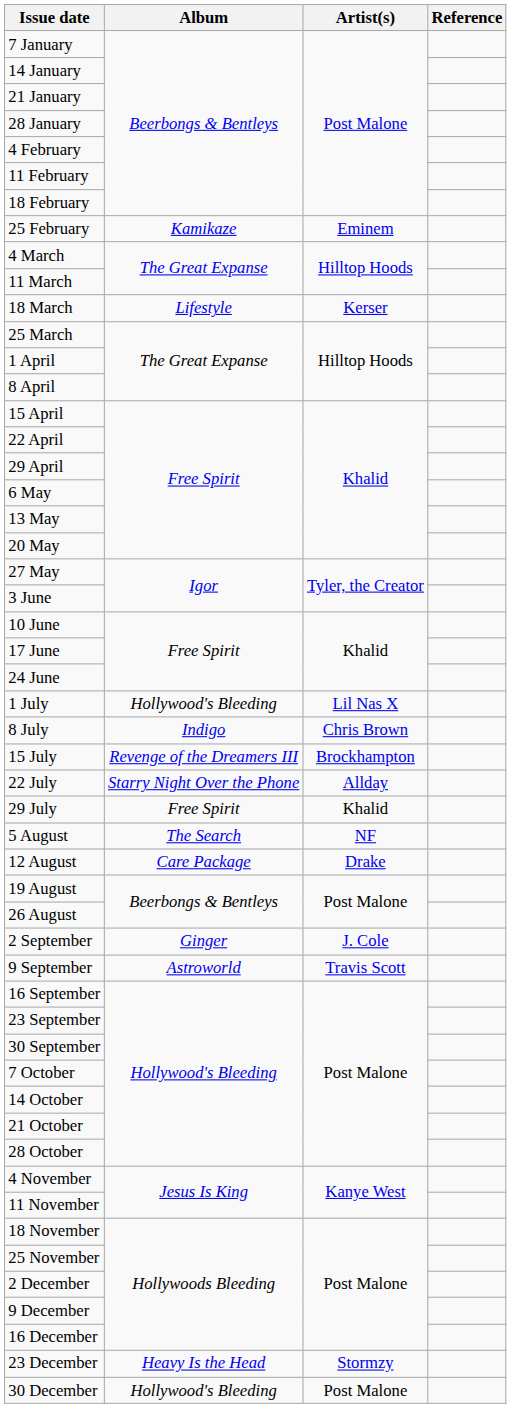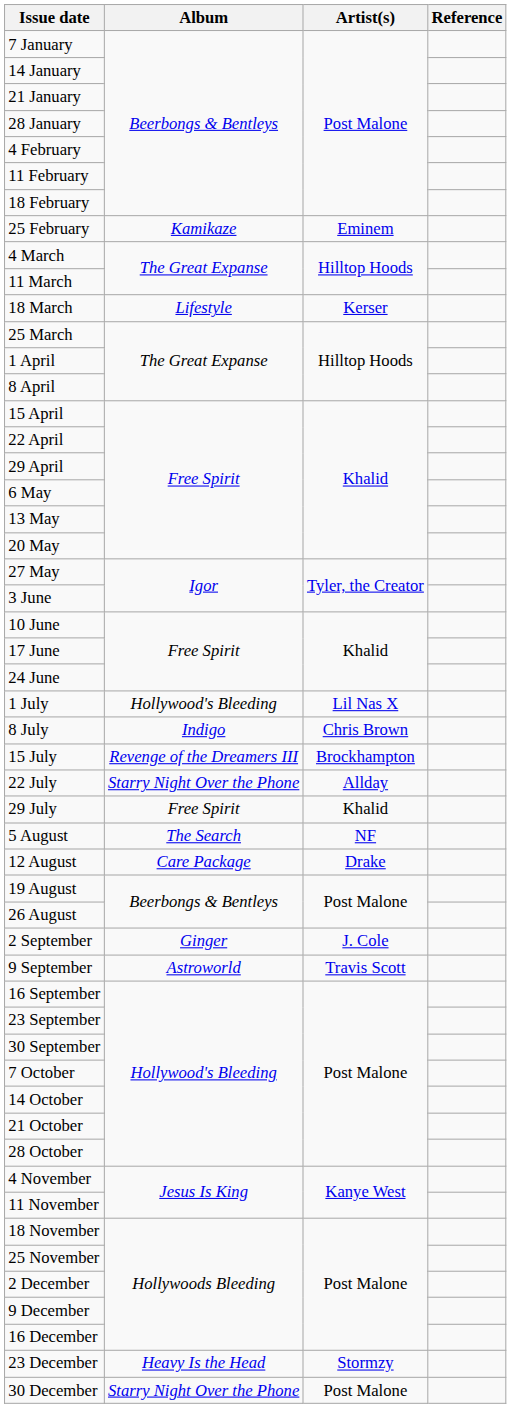 <table class="wikitable">
 <tr>
 <th>Issue date</th>
 <th>Album</th>
 <th>Artist(s)</th>
 <th>Reference</th>
 </tr>
 <tr>
 <td align="left">7 January</td>
 <td align="center" rowspan="7"><em><a href='#'>Beerbongs & Bentleys</a></em></td>
 <td align="center" rowspan="7"><a href='#'>Post Malone</a></td>
 <td align="center"></td>
 </tr>
 <tr>
 <td align="left">14 January</td>
 <td align="center"></td>
 </tr>
 <tr>
 <td align="left">21 January</td>
 <td align="center"></td>
 </tr>
 <tr>
 <td align="left">28 January</td>
 <td align="center"></td>
 </tr>
 <tr>
 <td align="left">4 February</td>
 <td align="center"></td>
 </tr>
 <tr>
 <td align="left">11 February</td>
 <td align="center"></td>
 </tr>
 <tr>
 <td align="left">18 February</td>
 <td align="center"></td>
 </tr>
 <tr>
 <td align="left">25 February</td>
 <td align="center"><em><a href='#'>Kamikaze</a></em></td>
 <td align="center"><a href='#'>Eminem</a></td>
 <td align="center"></td>
 </tr>
 <tr>
 <td align="left">4 March</td>
 <td align="center" rowspan="2"><em><a href='#'>The Great Expanse</a></em></td>
 <td align="center" rowspan="2"><a href='#'>Hilltop Hoods</a></td>
 <td align="center"></td>
 </tr>
 <tr>
 <td align="left">11 March</td>
 <td align="center"></td>
 </tr>
 <tr>
 <td align="left">18 March</td>
 <td align="center"><em><a href='#'>Lifestyle</a></em></td>
 <td align="center"><a href='#'>Kerser</a></td>
 <td align="center"></td>
 </tr>
 <tr>
 <td align="left">25 March</td>
 <td align="center" rowspan="3"><em>The Great Expanse</em></td>
 <td align="center" rowspan="3">Hilltop Hoods</td>
 <td align="center"></td>
 </tr>
 <tr>
 <td align="left">1 April</td>
 <td align="center"></td>
 </tr>
 <tr>
 <td align="left">8 April</td>
 <td align="center"></td>
 </tr>
 <tr>
 <td align="left">15 April</td>
 <td align="center" rowspan="6"><em><a href='#'>Free Spirit</a></em></td>
 <td align="center" rowspan="6"><a href='#'>Khalid</a></td>
 <td align="center"></td>
 </tr>
 <tr>
 <td align="left">22 April</td>
 <td align="center"></td>
 </tr>
 <tr>
 <td align="left">29 April</td>
 <td align="center"></td>
 </tr>
 <tr>
 <td align="left">6 May</td>
 <td align="center"></td>
 </tr>
 <tr>
 <td align="left">13 May</td>
 <td align="center"></td>
 </tr>
 <tr>
 <td align="left">20 May</td>
 <td align="center"></td>
 </tr>
 <tr>
 <td align="left">27 May</td>
 <td align="center" rowspan="2"><em><a href='#'>Igor</a></em></td>
 <td align="center" rowspan="2"><a href='#'>Tyler, the Creator</a></td>
 <td align="center"></td>
 </tr>
 <tr>
 <td align="left">3 June</td>
 <td align="center"></td>
 </tr>
 <tr>
 <td align="left">10 June</td>
 <td align="center" rowspan="3"><em>Free Spirit</em></td>
 <td align="center" rowspan="3">Khalid</td>
 <td align="center"></td>
 </tr>
 <tr>
 <td align="left">17 June</td>
 <td align="center"></td>
 </tr>
 <tr>
 <td align="left">24 June</td>
 <td align="center"></td>
 </tr>
 <tr>
 <td align="left">1 July</td>
 <td align="center"><em>Hollywood's Bleeding</em></td>
 <td align="center"><a href='#'>Lil Nas X</a></td>
 <td align="center"></td>
 </tr>
 <tr>
 <td align="left">8 July</td>
 <td align="center"><em><a href='#'>Indigo</a></em></td>
 <td align="center"><a href='#'>Chris Brown</a></td>
 <td align="center"></td>
 </tr>
 <tr>
 <td align="left">15 July</td>
 <td align="center"><em><a href='#'>Revenge of the Dreamers III</a></em></td>
 <td align="center"><a href='#'>Brockhampton</a></td>
 <td align="center"></td>
 </tr>
 <tr>
 <td align="left">22 July</td>
 <td align="center"><em><a href='#'>Starry Night Over the Phone</a></em></td>
 <td align="center"><a href='#'>Allday</a></td>
 <td align="center"></td>
 </tr>
 <tr>
 <td align="left">29 July</td>
 <td align="center"><em>Free Spirit</em></td>
 <td align="center">Khalid</td>
 <td align="center"></td>
 </tr>
 <tr>
 <td align="left">5 August</td>
 <td align="center"><em><a href='#'>The Search</a></em></td>
 <td align="center"><a href='#'>NF</a></td>
 <td align="center"></td>
 </tr>
 <tr>
 <td align="left">12 August</td>
 <td align="center"><em><a href='#'>Care Package</a></em></td>
 <td align="center"><a href='#'>Drake</a></td>
 <td align="center"></td>
 </tr>
 <tr>
 <td align="left">19 August</td>
 <td align="center" rowspan="2"><em>Beerbongs & Bentleys</em></td>
 <td align="center" rowspan="2">Post Malone</td>
 <td align="center"></td>
 </tr>
 <tr>
 <td align="left">26 August</td>
 <td align="center"></td>
 </tr>
 <tr>
 <td align="left">2 September</td>
 <td align="center"><em><a href='#'>Ginger</a></em></td>
 <td align="center"><a href='#'>J. Cole</a></td>
 <td align="center"></td>
 </tr>
 <tr>
 <td align="left">9 September</td>
 <td align="center"><em><a href='#'>Astroworld</a></em></td>
 <td align="center"><a href='#'>Travis Scott</a></td>
 <td align="center"></td>
 </tr>
 <tr>
 <td align="left">16 September</td>
 <td align="center" rowspan="7"><em><a href='#'>Hollywood's Bleeding</a></em></td>
 <td align="center" rowspan="7">Post Malone</td>
 <td align="center"></td>
 </tr>
 <tr>
 <td align="left">23 September</td>
 <td align="center"></td>
 </tr>
 <tr>
 <td align="left">30 September</td>
 <td align="center"></td>
 </tr>
 <tr>
 <td align="left">7 October</td>
 <td align="center"></td>
 </tr>
 <tr>
 <td align="left">14 October</td>
 <td align="center"></td>
 </tr>
 <tr>
 <td align="left">21 October</td>
 <td align="center"></td>
 </tr>
 <tr>
 <td align="left">28 October</td>
 <td align="center"></td>
 </tr>
 <tr>
 <td align="left">4 November</td>
 <td align="center" rowspan="2"><em><a href='#'>Jesus Is King</a></em></td>
 <td align="center" rowspan="2"><a href='#'>Kanye West</a></td>
 <td align="center"></td>
 </tr>
 <tr>
 <td align="left">11 November</td>
 <td align="center"></td>
 </tr>
 <tr>
 <td align="left">18 November</td>
 <td align="center" rowspan="5"><em>Hollywoods Bleeding</em></td>
 <td align="center" rowspan="5">Post Malone</td>
 <td align="center"></td>
 </tr>
 <tr>
 <td align="left">25 November</td>
 <td align="center"></td>
 </tr>
 <tr>
 <td align="left">2 December</td>
 <td align="center"></td>
 </tr>
 <tr>
 <td align="left">9 December</td>
 <td align="center"></td>
 </tr>
 <tr>
 <td align="left">16 December</td>
 <td align="center"></td>
 </tr>
 <tr>
 <td align="left">23 December</td>
 <td align="center"><em><a href='#'>Heavy Is the Head</a></em></td>
 <td align="center"><a href='#'>Stormzy</a></td>
 <td align="center"></td>
 </tr>
 <tr>
 <td align="left">30 December</td>
-<td align="center"><em>Hollywood's Bleeding</em></td>
+<td align="center"><em><a href='#'>Starry Night Over the Phone</a></em></td>
 <td align="center">Post Malone</td>
 <td align="center"></td>
 </tr>
 </table>
